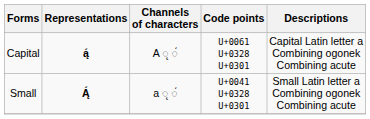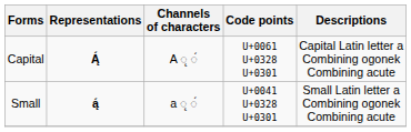 <table class="wikitable" style="text-align: center">
 <tr>
 <th>Forms</th>
 <th>Representations</th>
 <th>Channels<br>of characters</th>
 <th>Code points</th>
 <th>Descriptions</th>
 </tr>
 <tr>
 <td>Capital</td>
-<td><strong>ą́</strong></td>
+<td><strong>Ą́</strong></td>
 <td>A ◌̨ ◌́</td>
 <td><code>U+0061<br>U+0328<br>U+0301</code></td>
 <td>Capital Latin letter a<br>Combining ogonek<br>Combining acute</td>
 </tr>
 <tr>
 <td>Small</td>
-<td><strong>Ą́</strong></td>
+<td><strong>ą́</strong></td>
 <td>a ◌̨ ◌́</td>
 <td><code>U+0041<br>U+0328<br>U+0301</code></td>
 <td>Small Latin letter a<br>Combining ogonek<br>Combining acute</td>
 </tr>
 <tr>
 </tr>
 </table>
